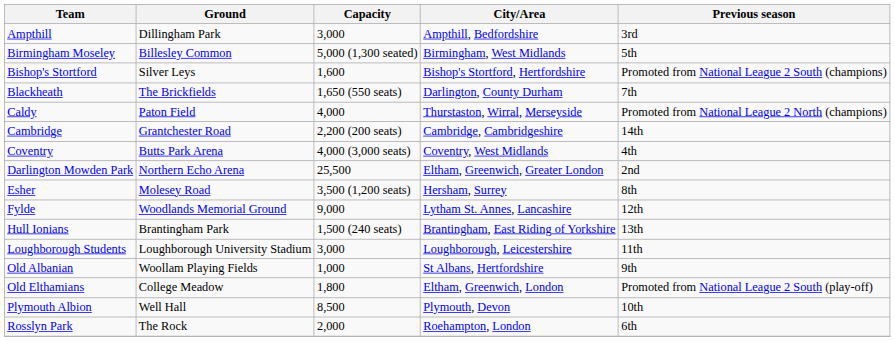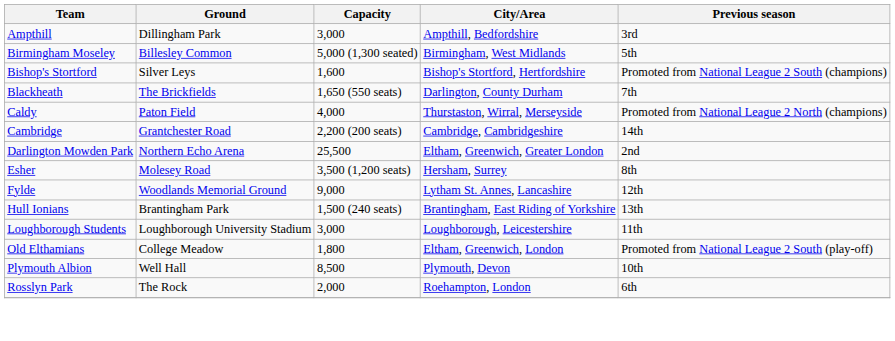 <table class="wikitable sortable">
 <tr>
 <th>Team</th>
 <th>Ground</th>
 <th>Capacity</th>
 <th>City/Area</th>
 <th>Previous season</th>
 </tr>
 <tr>
 <td><a href='#'>Ampthill</a></td>
 <td>Dillingham Park</td>
 <td>3,000</td>
 <td><a href='#'>Ampthill</a>, <a href='#'>Bedfordshire</a></td>
 <td>3rd</td>
 </tr>
 <tr>
 <td><a href='#'>Birmingham Moseley</a></td>
 <td><a href='#'>Billesley Common</a></td>
 <td>5,000 (1,300 seated)</td>
 <td><a href='#'>Birmingham</a>, <a href='#'>West Midlands</a></td>
 <td>5th</td>
 </tr>
 <tr>
 <td><a href='#'>Bishop's Stortford</a></td>
 <td>Silver Leys</td>
 <td>1,600</td>
 <td><a href='#'>Bishop's Stortford</a>, <a href='#'>Hertfordshire</a></td>
 <td>Promoted from <a href='#'>National League 2 South</a> (champions)</td>
 </tr>
 <tr>
 <td><a href='#'>Blackheath</a></td>
 <td><a href='#'>The Brickfields</a></td>
 <td>1,650 (550 seats)</td>
 <td><a href='#'>Darlington</a>, <a href='#'>County Durham</a></td>
 <td>7th</td>
 </tr>
 <tr>
 <td><a href='#'>Caldy</a></td>
 <td><a href='#'>Paton Field</a></td>
 <td>4,000</td>
 <td><a href='#'>Thurstaston</a>, <a href='#'>Wirral</a>, <a href='#'>Merseyside</a></td>
 <td>Promoted from <a href='#'>National League 2 North</a> (champions)</td>
 </tr>
 <tr>
 <td><a href='#'>Cambridge</a></td>
 <td><a href='#'>Grantchester Road</a></td>
 <td>2,200 (200 seats)</td>
 <td><a href='#'>Cambridge</a>, <a href='#'>Cambridgeshire</a></td>
 <td>14th</td>
 </tr>
 <tr>
-<td><a href='#'>Coventry</a></td>
-<td><a href='#'>Butts Park Arena</a></td>
-<td>4,000 (3,000 seats)</td>
-<td><a href='#'>Coventry</a>, <a href='#'>West Midlands</a></td>
-<td>4th</td>
-</tr>
-<tr>
 <td><a href='#'>Darlington Mowden Park</a></td>
 <td><a href='#'>Northern Echo Arena</a></td>
 <td>25,500</td>
 <td><a href='#'>Eltham</a>, <a href='#'>Greenwich</a>, <a href='#'>Greater London</a></td>
 <td>2nd</td>
 </tr>
 <tr>
 <td><a href='#'>Esher</a></td>
 <td><a href='#'>Molesey Road</a></td>
 <td>3,500 (1,200 seats)</td>
 <td><a href='#'>Hersham</a>, <a href='#'>Surrey</a></td>
 <td>8th</td>
 </tr>
 <tr>
 <td><a href='#'>Fylde</a></td>
 <td><a href='#'>Woodlands Memorial Ground</a></td>
 <td>9,000</td>
 <td><a href='#'>Lytham St. Annes</a>, <a href='#'>Lancashire</a></td>
 <td>12th</td>
 </tr>
 <tr>
 <td><a href='#'>Hull Ionians</a></td>
 <td>Brantingham Park</td>
 <td>1,500 (240 seats)</td>
 <td><a href='#'>Brantingham</a>, <a href='#'>East Riding of Yorkshire</a></td>
 <td>13th</td>
 </tr>
 <tr>
 <td><a href='#'>Loughborough Students</a></td>
 <td>Loughborough University Stadium</td>
 <td>3,000</td>
 <td><a href='#'>Loughborough</a>, <a href='#'>Leicestershire</a></td>
 <td>11th</td>
 </tr>
 <tr>
-<td><a href='#'>Old Albanian</a></td>
-<td>Woollam Playing Fields</td>
-<td>1,000</td>
-<td><a href='#'>St Albans</a>, <a href='#'>Hertfordshire</a></td>
-<td>9th</td>
-</tr>
-<tr>
 <td><a href='#'>Old Elthamians</a></td>
 <td>College Meadow</td>
 <td>1,800</td>
 <td><a href='#'>Eltham</a>, <a href='#'>Greenwich</a>, <a href='#'>London</a></td>
 <td>Promoted from <a href='#'>National League 2 South</a> (play-off)</td>
 </tr>
 <tr>
 <td><a href='#'>Plymouth Albion</a></td>
 <td>Well Hall</td>
 <td>8,500</td>
 <td><a href='#'>Plymouth</a>, <a href='#'>Devon</a></td>
 <td>10th</td>
 </tr>
 <tr>
 <td><a href='#'>Rosslyn Park</a></td>
 <td>The Rock</td>
 <td>2,000</td>
 <td><a href='#'>Roehampton</a>, <a href='#'>London</a></td>
 <td>6th</td>
 </tr>
 <tr>
 </tr>
 </table>
